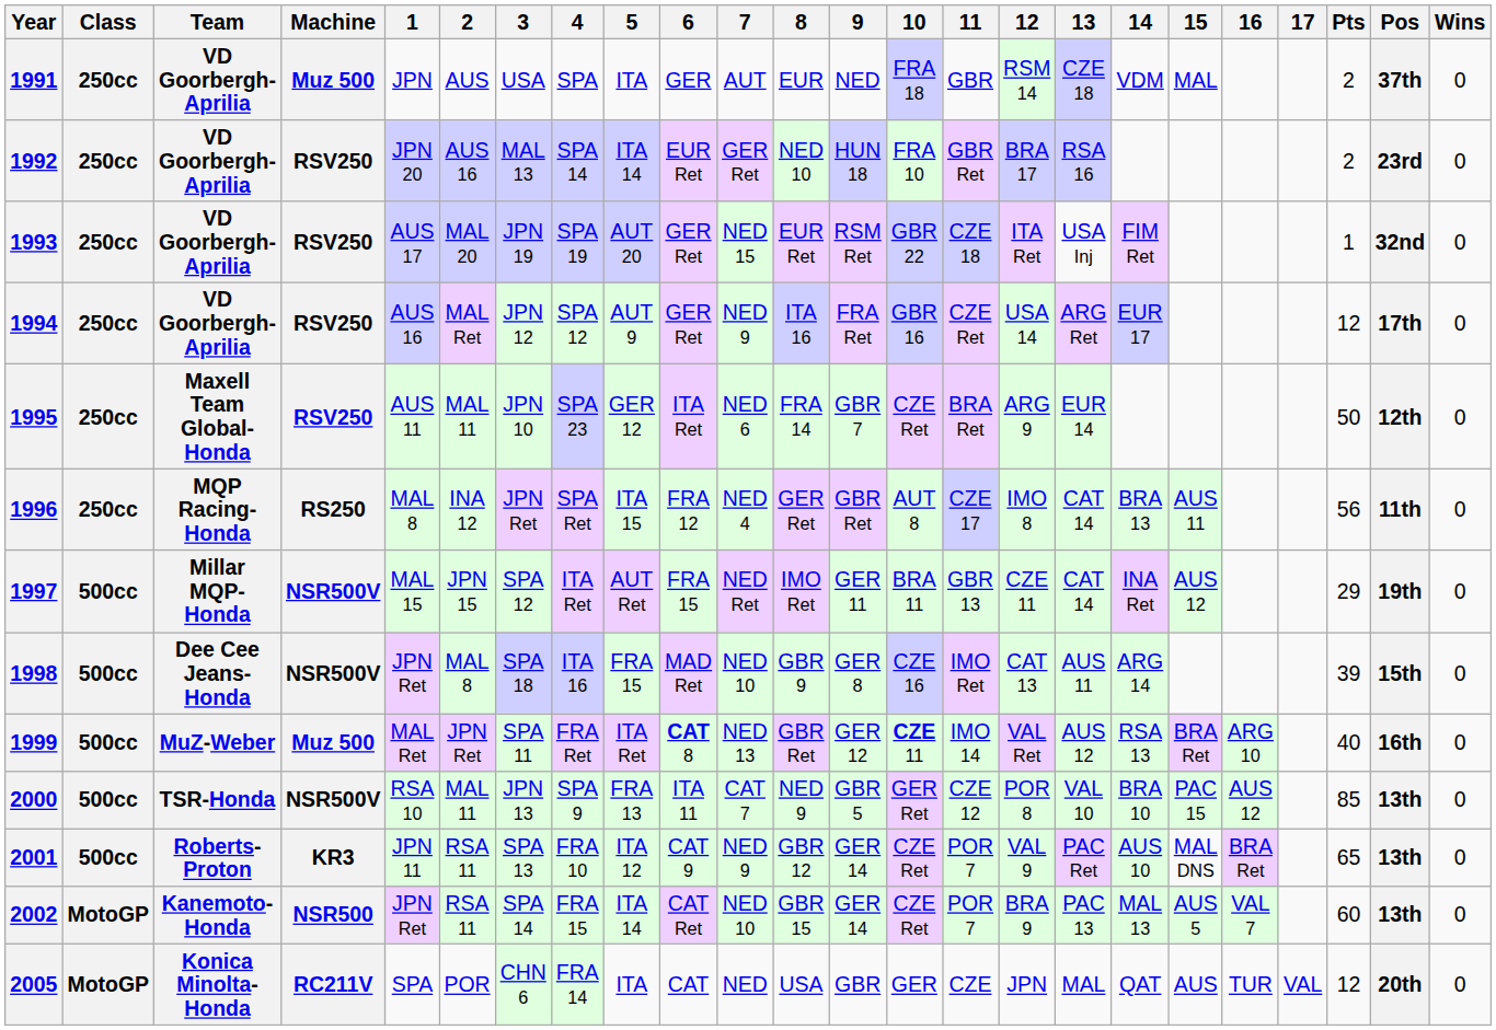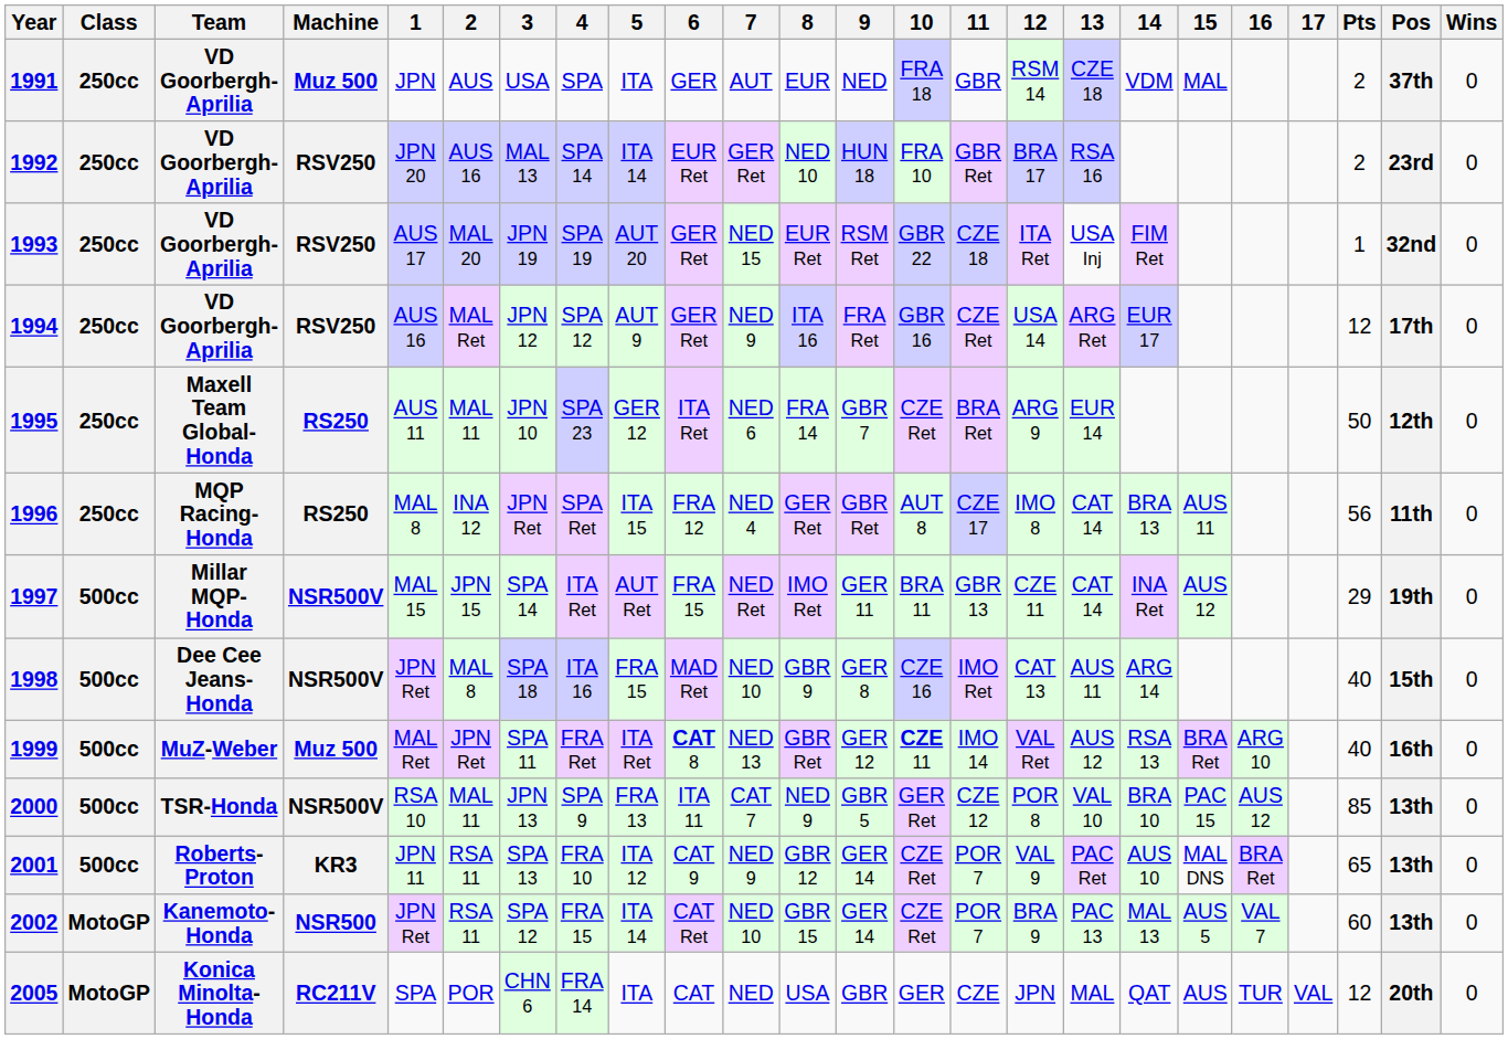 <table class="wikitable" style="text-align:center; font-size:95%">
 <tr>
 <th>Year</th>
 <th>Class</th>
 <th>Team</th>
 <th>Machine</th>
 <th>1</th>
 <th>2</th>
 <th>3</th>
 <th>4</th>
 <th>5</th>
 <th>6</th>
 <th>7</th>
 <th>8</th>
 <th>9</th>
 <th>10</th>
 <th>11</th>
 <th>12</th>
 <th>13</th>
 <th>14</th>
 <th>15</th>
 <th>16</th>
 <th>17</th>
 <th>Pts</th>
 <th>Pos</th>
 <th>Wins</th>
 </tr>
 <tr>
 <th><a href='#'>1991</a></th>
 <th>250cc</th>
 <th>VD Goorbergh-<a href='#'>Aprilia</a></th>
 <th><a href='#'>Muz 500</a></th>
 <td><a href='#'>JPN</a> <br><small></small></td>
 <td><a href='#'>AUS</a> <br><small></small></td>
 <td><a href='#'>USA</a> <br><small></small></td>
 <td><a href='#'>SPA</a> <br><small></small></td>
 <td><a href='#'>ITA</a> <br><small></small></td>
 <td><a href='#'>GER</a> <br><small></small></td>
 <td><a href='#'>AUT</a> <br><small></small></td>
 <td><a href='#'>EUR</a> <br><small></small></td>
 <td><a href='#'>NED</a> <br><small></small></td>
 <td style="background:#CFCFFF;"><a href='#'>FRA</a> <br><small>18</small></td>
 <td><a href='#'>GBR</a> <br><small></small></td>
 <td style="background:#DFFFDF;"><a href='#'>RSM</a> <br><small>14</small></td>
 <td style="background:#CFCFFF;"><a href='#'>CZE</a> <br><small>18</small></td>
 <td><a href='#'>VDM</a> <br><small></small></td>
 <td><a href='#'>MAL</a> <br><small></small></td>
 <td></td>
 <td></td>
 <td>2</td>
 <th>37th</th>
 <td>0</td>
 </tr>
 <tr>
 <th><a href='#'>1992</a></th>
 <th>250cc</th>
 <th>VD Goorbergh-<a href='#'>Aprilia</a></th>
 <th>RSV250</th>
 <td style="background:#CFCFFF;"><a href='#'>JPN</a> <br><small>20</small></td>
 <td style="background:#CFCFFF;"><a href='#'>AUS</a> <br><small>16</small></td>
 <td style="background:#CFCFFF;"><a href='#'>MAL</a> <br><small>13</small></td>
 <td style="background:#CFCFFF;"><a href='#'>SPA</a> <br><small>14</small></td>
 <td style="background:#CFCFFF;"><a href='#'>ITA</a> <br><small>14</small></td>
 <td style="background:#EFCFFF;"><a href='#'>EUR</a> <br><small>Ret</small></td>
 <td style="background:#EFCFFF;"><a href='#'>GER</a> <br><small>Ret</small></td>
 <td style="background:#DFFFDF;"><a href='#'>NED</a> <br><small>10</small></td>
 <td style="background:#CFCFFF;"><a href='#'>HUN</a> <br><small>18</small></td>
 <td style="background:#DFFFDF;"><a href='#'>FRA</a> <br><small>10</small></td>
 <td style="background:#EFCFFF;"><a href='#'>GBR</a> <br><small>Ret</small></td>
 <td style="background:#CFCFFF;"><a href='#'>BRA</a> <br><small>17</small></td>
 <td style="background:#CFCFFF;"><a href='#'>RSA</a> <br><small>16</small></td>
 <td></td>
 <td></td>
 <td></td>
 <td></td>
 <td>2</td>
 <th>23rd</th>
 <td>0</td>
 </tr>
 <tr>
 <th><a href='#'>1993</a></th>
 <th>250cc</th>
 <th>VD Goorbergh-<a href='#'>Aprilia</a></th>
 <th>RSV250</th>
 <td style="background:#CFCFFF;"><a href='#'>AUS</a> <br><small>17</small></td>
 <td style="background:#CFCFFF;"><a href='#'>MAL</a> <br><small>20</small></td>
 <td style="background:#CFCFFF;"><a href='#'>JPN</a> <br><small>19</small></td>
 <td style="background:#CFCFFF;"><a href='#'>SPA</a> <br><small>19</small></td>
 <td style="background:#CFCFFF;"><a href='#'>AUT</a> <br><small>20</small></td>
 <td style="background:#EFCFFF;"><a href='#'>GER</a> <br><small>Ret</small></td>
 <td style="background:#DFFFDF;"><a href='#'>NED</a> <br><small>15</small></td>
 <td style="background:#EFCFFF;"><a href='#'>EUR</a> <br><small>Ret</small></td>
 <td style="background:#EFCFFF;"><a href='#'>RSM</a> <br><small>Ret</small></td>
 <td style="background:#CFCFFF;"><a href='#'>GBR</a> <br><small>22</small></td>
 <td style="background:#CFCFFF;"><a href='#'>CZE</a> <br><small>18</small></td>
 <td style="background:#EFCFFF;"><a href='#'>ITA</a> <br><small>Ret</small></td>
 <td><a href='#'>USA</a> <br><small>Inj</small></td>
 <td style="background:#EFCFFF;"><a href='#'>FIM</a> <br><small>Ret</small></td>
 <td></td>
 <td></td>
 <td></td>
 <td>1</td>
 <th>32nd</th>
 <td>0</td>
 </tr>
 <tr>
 <th><a href='#'>1994</a></th>
 <th>250cc</th>
 <th>VD Goorbergh-<a href='#'>Aprilia</a></th>
 <th>RSV250</th>
 <td style="background:#CFCFFF;"><a href='#'>AUS</a> <br><small>16</small></td>
 <td style="background:#EFCFFF;"><a href='#'>MAL</a> <br><small>Ret</small></td>
 <td style="background:#DFFFDF;"><a href='#'>JPN</a> <br><small>12</small></td>
 <td style="background:#DFFFDF;"><a href='#'>SPA</a> <br><small>12</small></td>
 <td style="background:#DFFFDF;"><a href='#'>AUT</a> <br><small>9</small></td>
 <td style="background:#EFCFFF;"><a href='#'>GER</a> <br><small>Ret</small></td>
 <td style="background:#DFFFDF;"><a href='#'>NED</a> <br><small>9</small></td>
 <td style="background:#CFCFFF;"><a href='#'>ITA</a> <br><small>16</small></td>
 <td style="background:#EFCFFF;"><a href='#'>FRA</a> <br><small>Ret</small></td>
 <td style="background:#CFCFFF;"><a href='#'>GBR</a> <br><small>16</small></td>
 <td style="background:#EFCFFF;"><a href='#'>CZE</a> <br><small>Ret</small></td>
 <td style="background:#DFFFDF;"><a href='#'>USA</a> <br><small>14</small></td>
 <td style="background:#EFCFFF;"><a href='#'>ARG</a> <br><small>Ret</small></td>
 <td style="background:#CFCFFF;"><a href='#'>EUR</a> <br><small>17</small></td>
 <td></td>
 <td></td>
 <td></td>
 <td>12</td>
 <th>17th</th>
 <td>0</td>
 </tr>
 <tr>
 <th><a href='#'>1995</a></th>
 <th>250cc</th>
 <th>Maxell Team Global-<a href='#'>Honda</a></th>
-<th><a href='#'>RSV250</a></th>
+<th><a href='#'>RS250</a></th>
 <td style="background:#DFFFDF;"><a href='#'>AUS</a> <br><small>11</small></td>
 <td style="background:#DFFFDF;"><a href='#'>MAL</a> <br><small>11</small></td>
 <td style="background:#DFFFDF;"><a href='#'>JPN</a> <br><small>10</small></td>
 <td style="background:#CFCFFF;"><a href='#'>SPA</a> <br><small>23</small></td>
 <td style="background:#DFFFDF;"><a href='#'>GER</a> <br><small>12</small></td>
 <td style="background:#EFCFFF;"><a href='#'>ITA</a> <br><small>Ret</small></td>
 <td style="background:#DFFFDF;"><a href='#'>NED</a> <br><small>6</small></td>
 <td style="background:#DFFFDF;"><a href='#'>FRA</a> <br><small>14</small></td>
 <td style="background:#DFFFDF;"><a href='#'>GBR</a> <br><small>7</small></td>
 <td style="background:#EFCFFF;"><a href='#'>CZE</a> <br><small>Ret</small></td>
 <td style="background:#EFCFFF;"><a href='#'>BRA</a> <br><small>Ret</small></td>
 <td style="background:#DFFFDF;"><a href='#'>ARG</a> <br><small>9</small></td>
 <td style="background:#DFFFDF;"><a href='#'>EUR</a> <br><small>14</small></td>
 <td></td>
 <td></td>
 <td></td>
 <td></td>
 <td>50</td>
 <th>12th</th>
 <td>0</td>
 </tr>
 <tr>
 <th><a href='#'>1996</a></th>
 <th>250cc</th>
 <th>MQP Racing-<a href='#'>Honda</a></th>
 <th>RS250</th>
 <td style="background:#DFFFDF;"><a href='#'>MAL</a> <br><small>8</small></td>
 <td style="background:#DFFFDF;"><a href='#'>INA</a> <br><small>12</small></td>
 <td style="background:#EFCFFF;"><a href='#'>JPN</a> <br><small>Ret</small></td>
 <td style="background:#EFCFFF;"><a href='#'>SPA</a> <br><small>Ret</small></td>
 <td style="background:#DFFFDF;"><a href='#'>ITA</a> <br><small>15</small></td>
 <td style="background:#DFFFDF;"><a href='#'>FRA</a> <br><small>12</small></td>
 <td style="background:#DFFFDF;"><a href='#'>NED</a> <br><small>4</small></td>
 <td style="background:#EFCFFF;"><a href='#'>GER</a> <br><small>Ret</small></td>
 <td style="background:#EFCFFF;"><a href='#'>GBR</a> <br><small>Ret</small></td>
 <td style="background:#DFFFDF;"><a href='#'>AUT</a> <br><small>8</small></td>
 <td style="background:#CFCFFF;"><a href='#'>CZE</a> <br><small>17</small></td>
 <td style="background:#DFFFDF;"><a href='#'>IMO</a> <br><small>8</small></td>
 <td style="background:#DFFFDF;"><a href='#'>CAT</a> <br><small>14</small></td>
 <td style="background:#DFFFDF;"><a href='#'>BRA</a> <br><small>13</small></td>
 <td style="background:#DFFFDF;"><a href='#'>AUS</a> <br><small>11</small></td>
 <td></td>
 <td></td>
 <td>56</td>
 <th>11th</th>
 <td>0</td>
 </tr>
 <tr>
 <th><a href='#'>1997</a></th>
 <th>500cc</th>
 <th>Millar MQP-<a href='#'>Honda</a></th>
 <th><a href='#'>NSR500V</a></th>
 <td style="background:#DFFFDF;"><a href='#'>MAL</a> <br><small>15</small></td>
 <td style="background:#DFFFDF;"><a href='#'>JPN</a> <br><small>15</small></td>
-<td style="background:#DFFFDF;"><a href='#'>SPA</a> <br><small>12</small></td>
+<td style="background:#DFFFDF;"><a href='#'>SPA</a> <br><small>14</small></td>
 <td style="background:#EFCFFF;"><a href='#'>ITA</a> <br><small>Ret</small></td>
 <td style="background:#EFCFFF;"><a href='#'>AUT</a> <br><small>Ret</small></td>
 <td style="background:#DFFFDF;"><a href='#'>FRA</a> <br><small>15</small></td>
 <td style="background:#EFCFFF;"><a href='#'>NED</a> <br><small>Ret</small></td>
 <td style="background:#EFCFFF;"><a href='#'>IMO</a> <br><small>Ret</small></td>
 <td style="background:#DFFFDF;"><a href='#'>GER</a> <br><small>11</small></td>
 <td style="background:#DFFFDF;"><a href='#'>BRA</a> <br><small>11</small></td>
 <td style="background:#DFFFDF;"><a href='#'>GBR</a> <br><small>13</small></td>
 <td style="background:#DFFFDF;"><a href='#'>CZE</a> <br><small>11</small></td>
 <td style="background:#DFFFDF;"><a href='#'>CAT</a> <br><small>14</small></td>
 <td style="background:#EFCFFF;"><a href='#'>INA</a> <br><small>Ret</small></td>
 <td style="background:#DFFFDF;"><a href='#'>AUS</a> <br><small>12</small></td>
 <td></td>
 <td></td>
 <td>29</td>
 <th>19th</th>
 <td>0</td>
 </tr>
 <tr>
 <th><a href='#'>1998</a></th>
 <th>500cc</th>
 <th>Dee Cee Jeans-<a href='#'>Honda</a></th>
 <th>NSR500V</th>
 <td style="background:#EFCFFF;"><a href='#'>JPN</a> <br><small>Ret</small></td>
 <td style="background:#DFFFDF;"><a href='#'>MAL</a> <br><small>8</small></td>
 <td style="background:#CFCFFF;"><a href='#'>SPA</a> <br><small>18</small></td>
 <td style="background:#CFCFFF;"><a href='#'>ITA</a> <br><small>16</small></td>
 <td style="background:#DFFFDF;"><a href='#'>FRA</a> <br><small>15</small></td>
 <td style="background:#EFCFFF;"><a href='#'>MAD</a> <br><small>Ret</small></td>
 <td style="background:#DFFFDF;"><a href='#'>NED</a> <br><small>10</small></td>
 <td style="background:#DFFFDF;"><a href='#'>GBR</a> <br><small>9</small></td>
 <td style="background:#DFFFDF;"><a href='#'>GER</a> <br><small>8</small></td>
 <td style="background:#CFCFFF;"><a href='#'>CZE</a> <br><small>16</small></td>
 <td style="background:#EFCFFF;"><a href='#'>IMO</a> <br><small>Ret</small></td>
 <td style="background:#DFFFDF;"><a href='#'>CAT</a> <br><small>13</small></td>
 <td style="background:#DFFFDF;"><a href='#'>AUS</a> <br><small>11</small></td>
 <td style="background:#DFFFDF;"><a href='#'>ARG</a> <br><small>14</small></td>
 <td></td>
 <td></td>
 <td></td>
-<td>39</td>
+<td>40</td>
 <th>15th</th>
 <td>0</td>
 </tr>
 <tr>
 <th><a href='#'>1999</a></th>
 <th>500cc</th>
 <th><a href='#'>MuZ</a>-<a href='#'>Weber</a></th>
 <th><a href='#'>Muz 500</a></th>
 <td style="background:#EFCFFF;"><a href='#'>MAL</a> <br><small>Ret</small></td>
 <td style="background:#EFCFFF;"><a href='#'>JPN</a> <br><small>Ret</small></td>
 <td style="background:#DFFFDF;"><a href='#'>SPA</a> <br><small>11</small></td>
 <td style="background:#EFCFFF;"><a href='#'>FRA</a> <br><small>Ret</small></td>
 <td style="background:#EFCFFF;"><a href='#'>ITA</a> <br><small>Ret</small></td>
 <td style="background:#DFFFDF;"><strong><a href='#'>CAT</a></strong> <br><small>8</small></td>
 <td style="background:#DFFFDF;"><a href='#'>NED</a> <br><small>13</small></td>
 <td style="background:#EFCFFF;"><a href='#'>GBR</a> <br><small>Ret</small></td>
 <td style="background:#DFFFDF;"><a href='#'>GER</a> <br><small>12</small></td>
 <td style="background:#DFFFDF;"><strong><a href='#'>CZE</a></strong> <br><small>11</small></td>
 <td style="background:#DFFFDF;"><a href='#'>IMO</a> <br><small>14</small></td>
 <td style="background:#EFCFFF;"><a href='#'>VAL</a> <br><small>Ret</small></td>
 <td style="background:#DFFFDF;"><a href='#'>AUS</a> <br><small>12</small></td>
 <td style="background:#DFFFDF;"><a href='#'>RSA</a> <br><small>13</small></td>
 <td style="background:#EFCFFF;"><a href='#'>BRA</a> <br><small>Ret</small></td>
 <td style="background:#DFFFDF;"><a href='#'>ARG</a> <br><small>10</small></td>
 <td></td>
 <td>40</td>
 <th>16th</th>
 <td>0</td>
 </tr>
 <tr>
 <th><a href='#'>2000</a></th>
 <th>500cc</th>
 <th>TSR-<a href='#'>Honda</a></th>
 <th>NSR500V</th>
 <td style="background:#DFFFDF;"><a href='#'>RSA</a> <br><small>10</small></td>
 <td style="background:#DFFFDF;"><a href='#'>MAL</a> <br><small>11</small></td>
 <td style="background:#DFFFDF;"><a href='#'>JPN</a> <br><small>13</small></td>
 <td style="background:#DFFFDF;"><a href='#'>SPA</a> <br><small>9</small></td>
 <td style="background:#DFFFDF;"><a href='#'>FRA</a> <br><small>13</small></td>
 <td style="background:#DFFFDF;"><a href='#'>ITA</a> <br><small>11</small></td>
 <td style="background:#DFFFDF;"><a href='#'>CAT</a> <br><small>7</small></td>
 <td style="background:#DFFFDF;"><a href='#'>NED</a> <br><small>9</small></td>
 <td style="background:#DFFFDF;"><a href='#'>GBR</a> <br><small>5</small></td>
 <td style="background:#EFCFFF;"><a href='#'>GER</a> <br><small>Ret</small></td>
 <td style="background:#DFFFDF;"><a href='#'>CZE</a> <br><small>12</small></td>
 <td style="background:#DFFFDF;"><a href='#'>POR</a> <br><small>8</small></td>
 <td style="background:#DFFFDF;"><a href='#'>VAL</a> <br><small>10</small></td>
 <td style="background:#DFFFDF;"><a href='#'>BRA</a> <br><small>10</small></td>
 <td style="background:#DFFFDF;"><a href='#'>PAC</a> <br><small>15</small></td>
 <td style="background:#DFFFDF;"><a href='#'>AUS</a> <br><small>12</small></td>
 <td></td>
 <td>85</td>
 <th>13th</th>
 <td>0</td>
 </tr>
 <tr>
 <th><a href='#'>2001</a></th>
 <th>500cc</th>
 <th><a href='#'>Roberts</a>-<a href='#'>Proton</a></th>
 <th>KR3</th>
 <td style="background:#DFFFDF;"><a href='#'>JPN</a> <br><small>11</small></td>
 <td style="background:#DFFFDF;"><a href='#'>RSA</a> <br><small>11</small></td>
 <td style="background:#DFFFDF;"><a href='#'>SPA</a> <br><small>13</small></td>
 <td style="background:#DFFFDF;"><a href='#'>FRA</a> <br><small>10</small></td>
 <td style="background:#DFFFDF;"><a href='#'>ITA</a> <br><small>12</small></td>
 <td style="background:#DFFFDF;"><a href='#'>CAT</a> <br><small>9</small></td>
 <td style="background:#DFFFDF;"><a href='#'>NED</a> <br><small>9</small></td>
 <td style="background:#DFFFDF;"><a href='#'>GBR</a> <br><small>12</small></td>
 <td style="background:#DFFFDF;"><a href='#'>GER</a> <br><small>14</small></td>
 <td style="background:#EFCFFF;"><a href='#'>CZE</a> <br><small>Ret</small></td>
 <td style="background:#DFFFDF;"><a href='#'>POR</a> <br><small>7</small></td>
 <td style="background:#DFFFDF;"><a href='#'>VAL</a> <br><small>9</small></td>
 <td style="background:#EFCFFF;"><a href='#'>PAC</a> <br><small>Ret</small></td>
 <td style="background:#DFFFDF;"><a href='#'>AUS</a> <br><small>10</small></td>
 <td><a href='#'>MAL</a> <br><small>DNS</small></td>
 <td style="background:#EFCFFF;"><a href='#'>BRA</a> <br><small>Ret</small></td>
 <td></td>
 <td>65</td>
 <th>13th</th>
 <td>0</td>
 </tr>
 <tr>
 <th><a href='#'>2002</a></th>
 <th>MotoGP</th>
 <th><a href='#'>Kanemoto</a>-<a href='#'>Honda</a></th>
 <th><a href='#'>NSR500</a></th>
 <td style="background:#EFCFFF;"><a href='#'>JPN</a> <br><small>Ret</small></td>
 <td style="background:#DFFFDF;"><a href='#'>RSA</a> <br><small>11</small></td>
-<td style="background:#DFFFDF;"><a href='#'>SPA</a> <br><small>14</small></td>
+<td style="background:#DFFFDF;"><a href='#'>SPA</a> <br><small>12</small></td>
 <td style="background:#DFFFDF;"><a href='#'>FRA</a> <br><small>15</small></td>
 <td style="background:#DFFFDF;"><a href='#'>ITA</a> <br><small>14</small></td>
 <td style="background:#EFCFFF;"><a href='#'>CAT</a> <br><small>Ret</small></td>
 <td style="background:#DFFFDF;"><a href='#'>NED</a> <br><small>10</small></td>
 <td style="background:#DFFFDF;"><a href='#'>GBR</a> <br><small>15</small></td>
 <td style="background:#DFFFDF;"><a href='#'>GER</a> <br><small>14</small></td>
 <td style="background:#EFCFFF;"><a href='#'>CZE</a> <br><small>Ret</small></td>
 <td style="background:#DFFFDF;"><a href='#'>POR</a> <br><small>7</small></td>
 <td style="background:#DFFFDF;"><a href='#'>BRA</a> <br><small>9</small></td>
 <td style="background:#DFFFDF;"><a href='#'>PAC</a> <br><small>13</small></td>
 <td style="background:#DFFFDF;"><a href='#'>MAL</a> <br><small>13</small></td>
 <td style="background:#DFFFDF;"><a href='#'>AUS</a> <br><small>5</small></td>
 <td style="background:#DFFFDF;"><a href='#'>VAL</a> <br><small>7</small></td>
 <td></td>
 <td>60</td>
 <th>13th</th>
 <td>0</td>
 </tr>
 <tr>
 <th><a href='#'>2005</a></th>
 <th>MotoGP</th>
 <th><a href='#'>Konica Minolta</a>-<a href='#'>Honda</a></th>
 <th><a href='#'>RC211V</a></th>
 <td><a href='#'>SPA</a> <br><small></small></td>
 <td><a href='#'>POR</a> <br><small></small></td>
 <td style="background:#DFFFDF;"><a href='#'>CHN</a> <br><small>6</small></td>
 <td style="background:#DFFFDF;"><a href='#'>FRA</a> <br><small>14</small></td>
 <td><a href='#'>ITA</a> <br><small></small></td>
 <td><a href='#'>CAT</a> <br><small></small></td>
 <td><a href='#'>NED</a> <br><small></small></td>
 <td><a href='#'>USA</a> <br><small></small></td>
 <td><a href='#'>GBR</a> <br><small></small></td>
 <td><a href='#'>GER</a> <br><small></small></td>
 <td><a href='#'>CZE</a> <br><small></small></td>
 <td><a href='#'>JPN</a> <br><small></small></td>
 <td><a href='#'>MAL</a> <br><small></small></td>
 <td><a href='#'>QAT</a> <br><small></small></td>
 <td><a href='#'>AUS</a> <br><small></small></td>
 <td><a href='#'>TUR</a> <br><small></small></td>
 <td><a href='#'>VAL</a> <br><small></small></td>
 <td>12</td>
 <th>20th</th>
 <td>0</td>
 </tr>
 </table>
